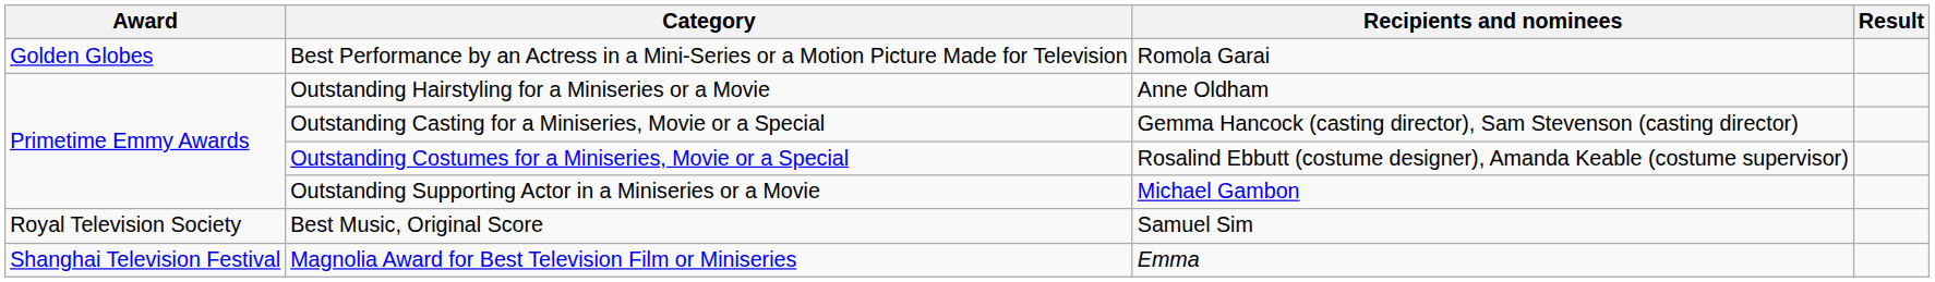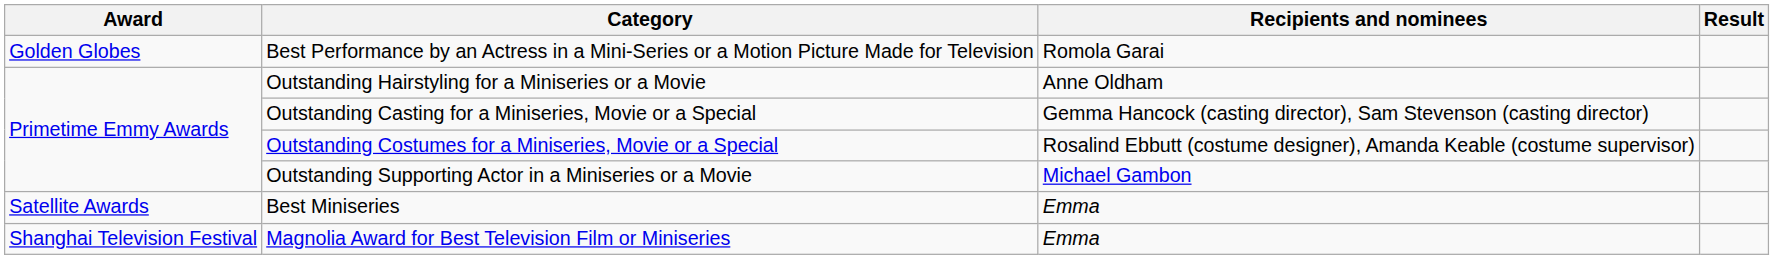 <table class="wikitable">
 <tr>
 <th>Award</th>
 <th>Category</th>
 <th>Recipients and nominees</th>
 <th>Result</th>
 </tr>
 <tr>
 <td><a href='#'>Golden Globes</a></td>
 <td>Best Performance by an Actress in a Mini-Series or a Motion Picture Made for Television</td>
 <td>Romola Garai</td>
 <td></td>
 </tr>
 <tr>
 <td rowspan="4"><a href='#'>Primetime Emmy Awards</a></td>
 <td>Outstanding Hairstyling for a Miniseries or a Movie</td>
 <td>Anne Oldham</td>
 <td></td>
 </tr>
 <tr>
 <td>Outstanding Casting for a Miniseries, Movie or a Special</td>
 <td>Gemma Hancock (casting director), Sam Stevenson (casting director)</td>
 <td></td>
 </tr>
 <tr>
 <td><a href='#'>Outstanding Costumes for a Miniseries, Movie or a Special</a></td>
 <td>Rosalind Ebbutt (costume designer), Amanda Keable (costume supervisor)</td>
 <td></td>
 </tr>
 <tr>
 <td>Outstanding Supporting Actor in a Miniseries or a Movie</td>
 <td><a href='#'>Michael Gambon</a></td>
 <td></td>
 </tr>
 <tr>
-<td>Royal Television Society</td>
-<td>Best Music, Original Score</td>
-<td>Samuel Sim</td>
+<td><a href='#'>Satellite Awards</a></td>
+<td>Best Miniseries</td>
+<td><em>Emma</em></td>
 <td></td>
 </tr>
 <tr>
 <td><a href='#'>Shanghai Television Festival</a></td>
 <td><a href='#'>Magnolia Award for Best Television Film or Miniseries</a></td>
 <td><em>Emma</em></td>
 <td></td>
 </tr>
 </table>
